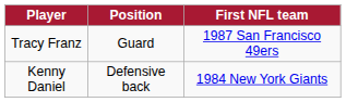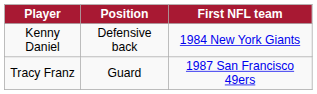 <table class="wikitable" width="65%">
 <tr align="center" style="background:#A81933;color:#FFFFFF;">
 <td><strong>Player</strong></td>
 <td><strong>Position</strong></td>
 <td><strong>First NFL team</strong></td>
 </tr>
 <tr align="center" bgcolor="">
+<td>Kenny Daniel</td>
+<td>Defensive back</td>
+<td><a href='#'>1984 New York Giants</a></td>
+</tr>
+<tr align="center" bgcolor="">
 <td>Tracy Franz</td>
 <td>Guard</td>
 <td><a href='#'>1987 San Francisco 49ers</a></td>
 </tr>
-<tr align="center" bgcolor="">
-<td>Kenny Daniel</td>
-<td>Defensive back</td>
-<td><a href='#'>1984 New York Giants</a></td>
-</tr>
 </table>
